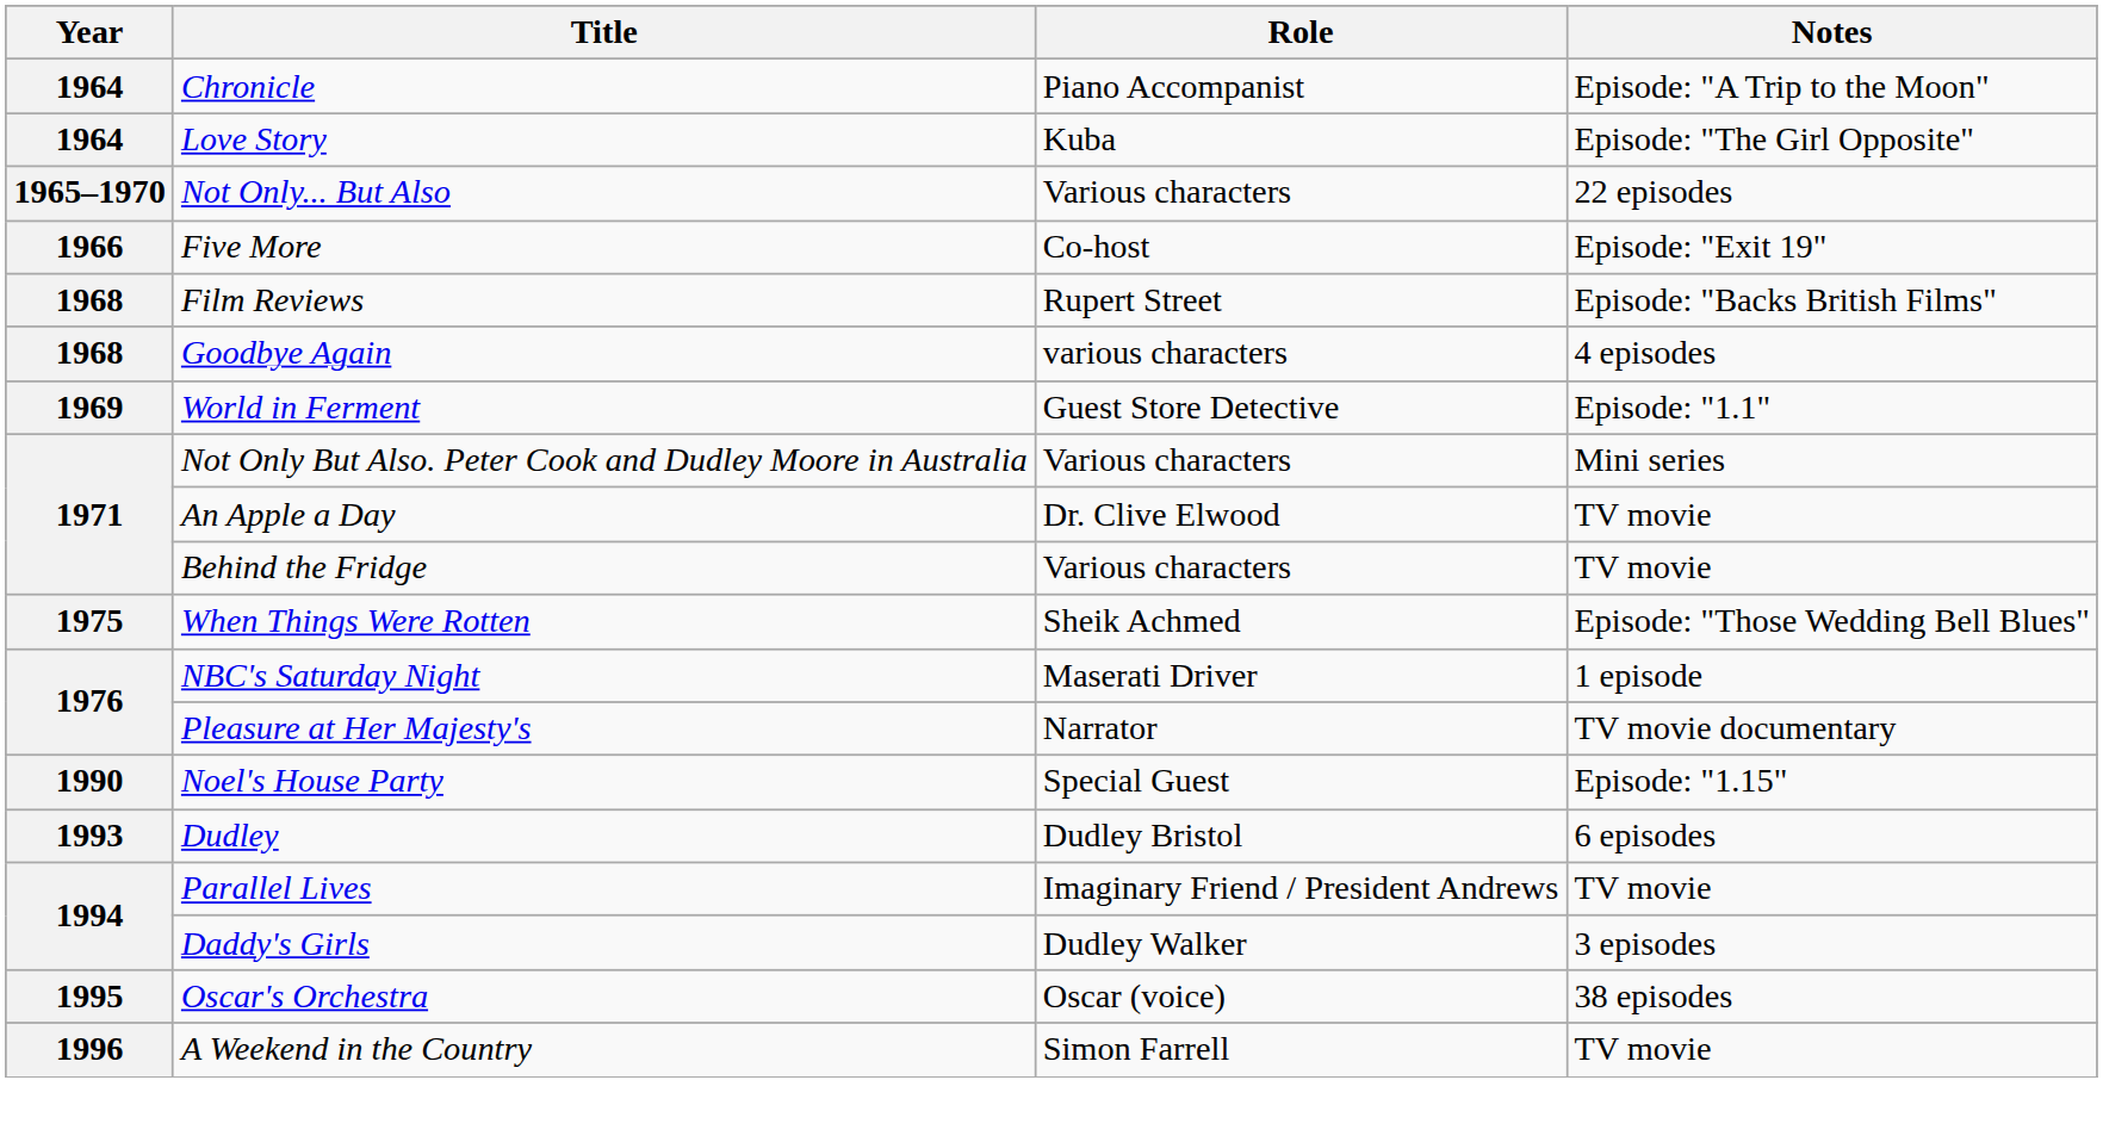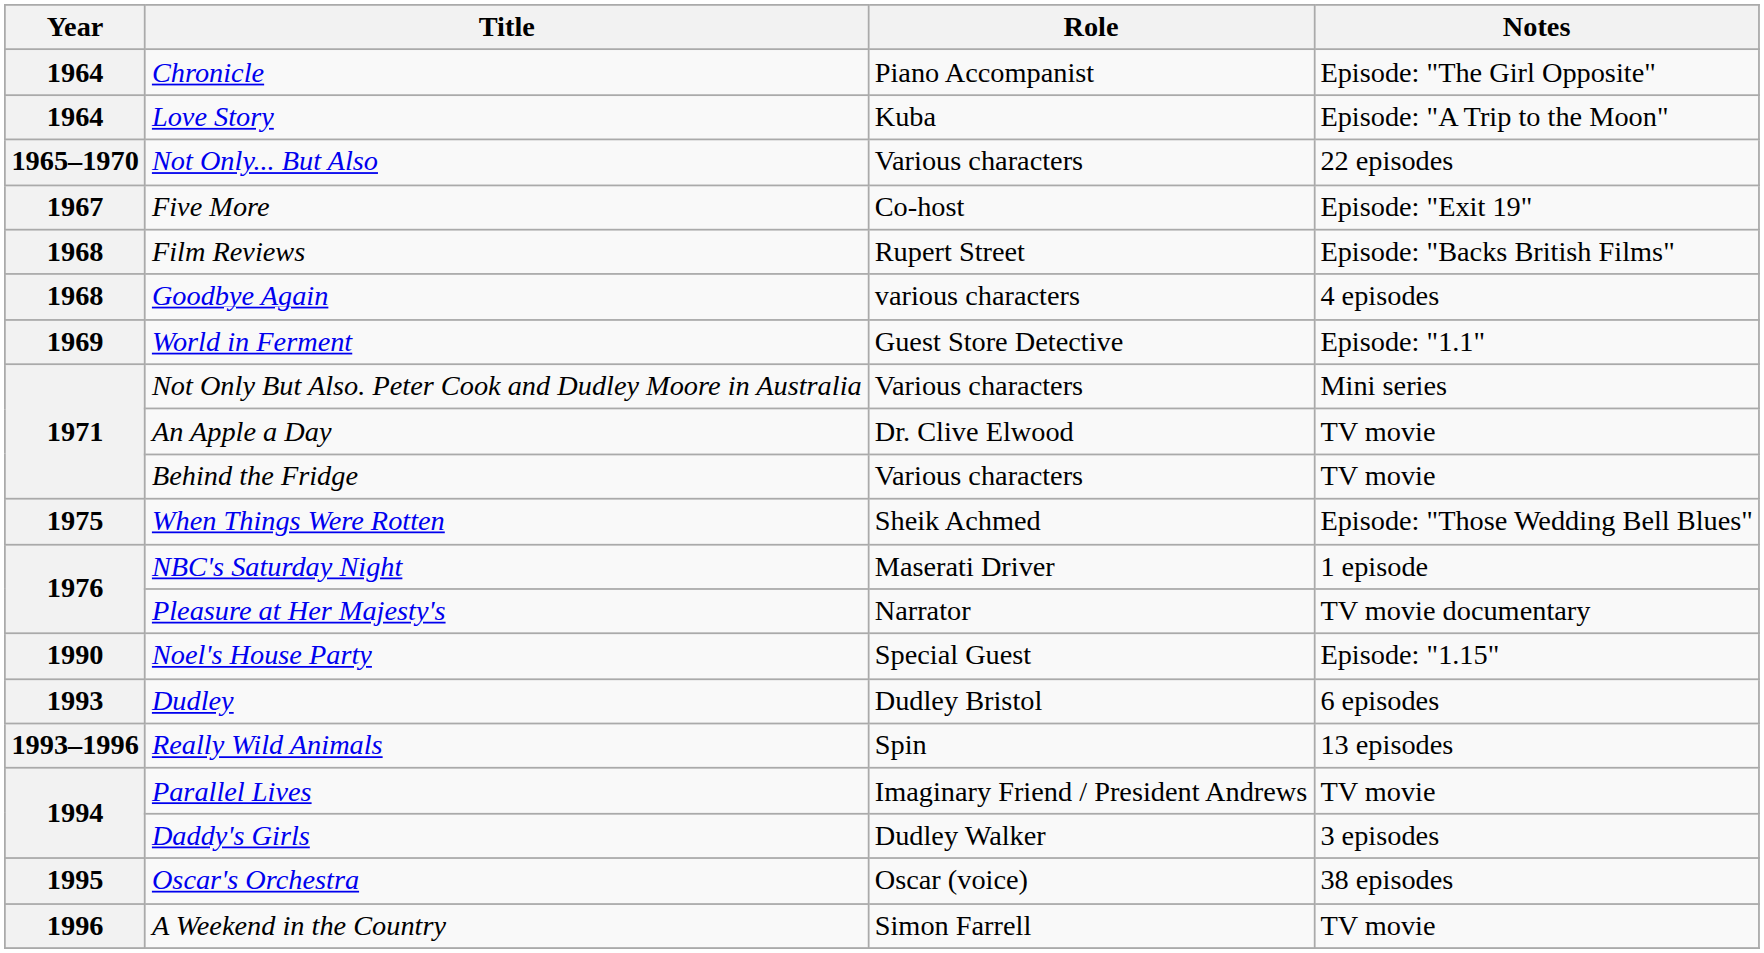 <table class="wikitable plainrowheaders sortable">
 <tr>
 <th scope="col">Year</th>
 <th scope="col">Title</th>
 <th scope="col">Role</th>
 <th scope="col" class="unsortable">Notes</th>
 </tr>
 <tr>
 <th scope="row">1964</th>
 <td><em><a href='#'>Chronicle</a></em></td>
 <td>Piano Accompanist</td>
-<td>Episode: "A Trip to the Moon"</td>
+<td>Episode: "The Girl Opposite"</td>
 </tr>
 <tr>
 <th scope="row">1964</th>
 <td><em><a href='#'>Love Story</a></em></td>
 <td>Kuba</td>
-<td>Episode: "The Girl Opposite"</td>
+<td>Episode: "A Trip to the Moon"</td>
 </tr>
 <tr>
 <th scope="row">1965–1970</th>
 <td><em><a href='#'>Not Only... But Also</a></em></td>
 <td>Various characters</td>
 <td>22 episodes</td>
 </tr>
 <tr>
-<th scope="row">1966</th>
+<th scope="row">1967</th>
 <td><em>Five More</em></td>
 <td>Co-host</td>
 <td>Episode: "Exit 19"</td>
 </tr>
 <tr>
 <th scope="row">1968</th>
 <td><em>Film Reviews</em></td>
 <td>Rupert Street</td>
 <td>Episode: "Backs British Films"</td>
 </tr>
 <tr>
 <th scope="row">1968</th>
 <td><em><a href='#'>Goodbye Again</a></em></td>
 <td>various characters</td>
 <td>4 episodes</td>
 </tr>
 <tr>
 <th scope="row">1969</th>
 <td><em><a href='#'>World in Ferment</a></em></td>
 <td>Guest Store Detective</td>
 <td>Episode: "1.1"</td>
 </tr>
 <tr>
 <th rowspan="3" scope="row">1971</th>
 <td><em>Not Only But Also. Peter Cook and Dudley Moore in Australia </em></td>
 <td>Various characters</td>
 <td>Mini series</td>
 </tr>
 <tr>
 <td><em>An Apple a Day</em></td>
 <td>Dr. Clive Elwood</td>
 <td>TV movie</td>
 </tr>
 <tr>
 <td><em>Behind the Fridge</em></td>
 <td>Various characters</td>
 <td>TV movie</td>
 </tr>
 <tr>
 <th scope="row">1975</th>
 <td><em><a href='#'>When Things Were Rotten</a></em></td>
 <td>Sheik Achmed</td>
 <td>Episode: "Those Wedding Bell Blues"</td>
 </tr>
 <tr>
 <th rowspan="2" scope="row">1976</th>
 <td><em><a href='#'>NBC's Saturday Night</a></em></td>
 <td>Maserati Driver</td>
 <td>1 episode</td>
 </tr>
 <tr>
 <td><em><a href='#'>Pleasure at Her Majesty's</a></em></td>
 <td>Narrator</td>
 <td>TV movie documentary</td>
 </tr>
 <tr>
 <th scope="row">1990</th>
 <td><em><a href='#'>Noel's House Party</a></em></td>
 <td>Special Guest</td>
 <td>Episode: "1.15"</td>
 </tr>
 <tr>
 <th scope="row">1993</th>
 <td><em><a href='#'>Dudley</a></em></td>
 <td>Dudley Bristol</td>
 <td>6 episodes</td>
 </tr>
 <tr>
+<th scope="row">1993–1996</th>
+<td><em><a href='#'>Really Wild Animals</a></em></td>
+<td>Spin</td>
+<td>13 episodes</td>
+</tr>
+<tr>
 <th rowspan="2" scope="row">1994</th>
 <td><em><a href='#'>Parallel Lives</a></em></td>
 <td>Imaginary Friend / President Andrews</td>
 <td>TV movie</td>
 </tr>
 <tr>
 <td><em><a href='#'>Daddy's Girls</a></em></td>
 <td>Dudley Walker</td>
 <td>3 episodes</td>
 </tr>
 <tr>
 <th scope="row">1995</th>
 <td><em><a href='#'>Oscar's Orchestra</a></em></td>
 <td>Oscar (voice)</td>
 <td>38 episodes</td>
 </tr>
 <tr>
 <th scope="row">1996</th>
 <td><em>A Weekend in the Country</em></td>
 <td>Simon Farrell</td>
 <td>TV movie</td>
 </tr>
 <tr>
 </tr>
 </table>
